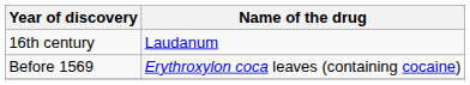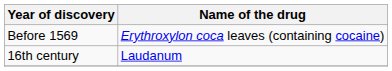 <table class="wikitable">
 <tr>
 <th>Year of discovery</th>
 <th>Name of the drug</th>
 </tr>
 <tr>
+<td>Before 1569</td>
+<td><em><a href='#'>Erythroxylon coca</a></em> leaves (containing <a href='#'>cocaine</a>)</td>
+</tr>
+<tr>
 <td>16th century</td>
 <td><a href='#'>Laudanum</a></td>
 </tr>
 <tr>
-<td>Before 1569</td>
-<td><em><a href='#'>Erythroxylon coca</a></em> leaves (containing <a href='#'>cocaine</a>)</td>
-</tr>
-<tr>
 </tr>
 </table>
